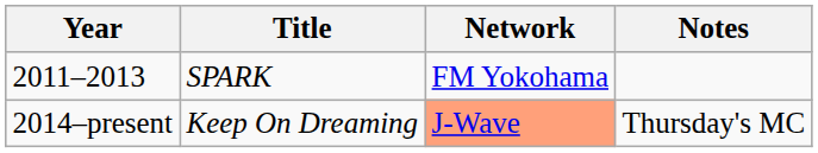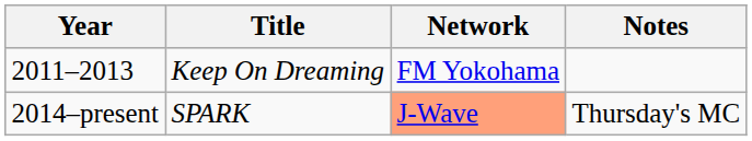 <table class="wikitable">
 <tr>
 <th>Year</th>
 <th>Title</th>
 <th>Network</th>
 <th>Notes</th>
 </tr>
 <tr>
 <td>2011–2013</td>
-<td><em>SPARK</em></td>
+<td><em>Keep On Dreaming</em></td>
 <td><a href='#'>FM Yokohama</a></td>
 <td></td>
 </tr>
 <tr>
 <td>2014–present</td>
-<td><em>Keep On Dreaming</em></td>
+<td><em>SPARK</em></td>
 <td style="background: lightsalmon;"><a href='#'>J-Wave</a></td>
 <td>Thursday's MC</td>
 </tr>
 </table>
